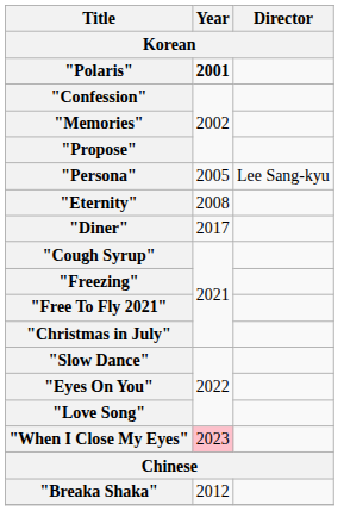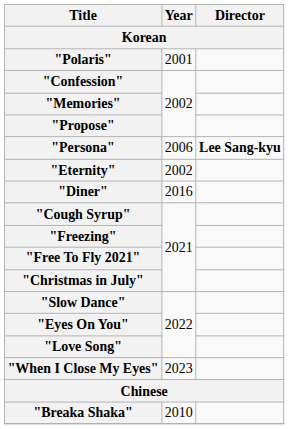 <table class="wikitable plainrowheaders">
 <tr>
 <th>Title</th>
 <th>Year</th>
 <th>Director</th>
 </tr>
 <tr>
 <th scope="col" colspan="10">Korean</th>
 </tr>
 <tr>
 <th scope=row>"Polaris"</th>
-<td><strong>2001</strong></td>
+<td>2001</td>
 <td></td>
 </tr>
 <tr>
 <th scope=row>"Confession"</th>
 <td rowspan=3>2002</td>
 <td></td>
 </tr>
 <tr>
 <th scope=row>"Memories"</th>
 <td></td>
 </tr>
 <tr>
 <th scope=row>"Propose"</th>
 <td></td>
 </tr>
 <tr>
 <th scope=row>"Persona"</th>
-<td>2005</td>
-<td>Lee Sang-kyu</td>
+<td>2006</td>
+<td><strong>Lee Sang-kyu</strong></td>
 </tr>
 <tr>
 <th scope=row>"Eternity"</th>
-<td>2008</td>
+<td>2002</td>
 <td></td>
 </tr>
 <tr>
 <th scope=row>"Diner"</th>
-<td>2017</td>
+<td>2016</td>
 <td></td>
 </tr>
 <tr>
 <th scope=row>"Cough Syrup"</th>
 <td rowspan=4>2021</td>
 <td></td>
 </tr>
 <tr>
 <th scope=row>"Freezing"</th>
 <td></td>
 </tr>
 <tr>
 <th scope=row>"Free To Fly 2021"</th>
 <td></td>
 </tr>
 <tr>
 <th scope=row>"Christmas in July"</th>
 <td></td>
 </tr>
 <tr>
 <th scope=row>"Slow Dance"</th>
 <td rowspan=3>2022</td>
 <td></td>
 </tr>
 <tr>
 <th scope=row>"Eyes On You"</th>
 <td></td>
 </tr>
 <tr>
 <th scope=row>"Love Song"</th>
 <td></td>
 </tr>
 <tr>
 <th scope=row>"When I Close My Eyes"</th>
-<td style="background: pink;">2023</td>
+<td>2023</td>
 <td></td>
 </tr>
 <tr>
 <th scope="col" colspan="10">Chinese</th>
 </tr>
 <tr>
 <th scope=row>"Breaka Shaka"</th>
-<td>2012</td>
+<td>2010</td>
 <td></td>
 </tr>
 <tr>
 </tr>
 </table>
